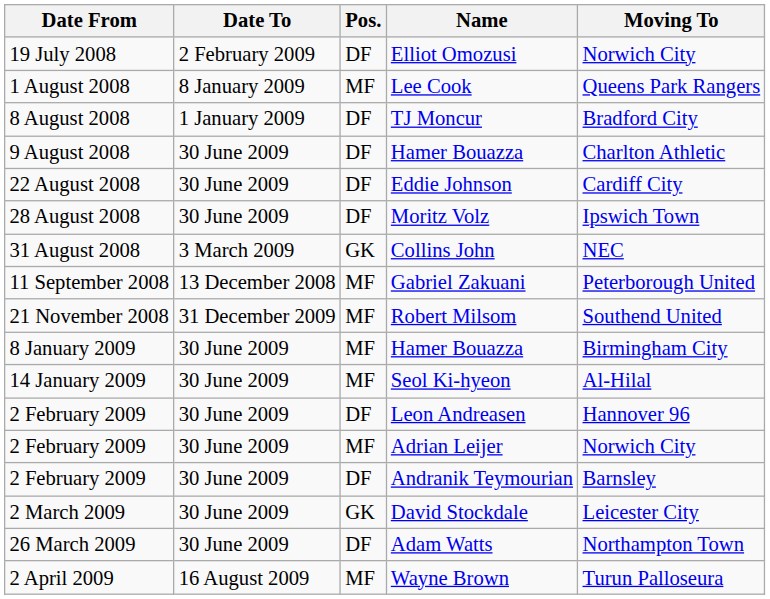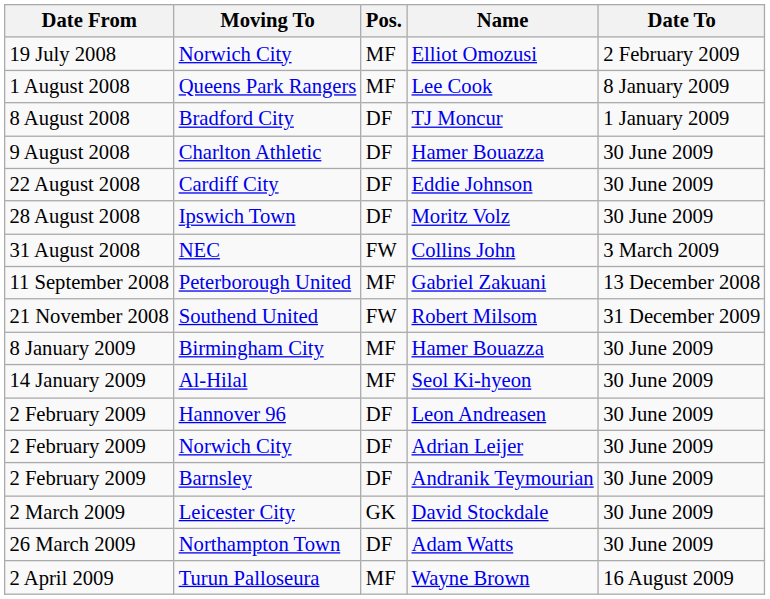 <table class="wikitable">
 <tr>
 <th>Date From</th>
-<th>Date To</th>
+<th>Moving To</th>
 <th>Pos.</th>
 <th>Name</th>
-<th>Moving To</th>
+<th>Date To</th>
 </tr>
 <tr>
 <td>19 July 2008</td>
+<td> <a href='#'>Norwich City</a></td>
+<td>MF</td>
+<td> <a href='#'>Elliot Omozusi</a></td>
 <td>2 February 2009</td>
-<td>DF</td>
-<td> <a href='#'>Elliot Omozusi</a></td>
-<td> <a href='#'>Norwich City</a></td>
 </tr>
 <tr>
 <td>1 August 2008</td>
-<td>8 January 2009</td>
+<td> <a href='#'>Queens Park Rangers</a></td>
 <td>MF</td>
 <td> <a href='#'>Lee Cook</a></td>
-<td> <a href='#'>Queens Park Rangers</a></td>
+<td>8 January 2009</td>
 </tr>
 <tr>
 <td>8 August 2008</td>
-<td>1 January 2009</td>
+<td> <a href='#'>Bradford City</a></td>
 <td>DF</td>
 <td> <a href='#'>TJ Moncur</a></td>
-<td> <a href='#'>Bradford City</a></td>
+<td>1 January 2009</td>
 </tr>
 <tr>
 <td>9 August 2008</td>
-<td>30 June 2009</td>
+<td> <a href='#'>Charlton Athletic</a></td>
 <td>DF</td>
 <td> <a href='#'>Hamer Bouazza</a></td>
-<td> <a href='#'>Charlton Athletic</a></td>
+<td>30 June 2009</td>
 </tr>
 <tr>
 <td>22 August 2008</td>
-<td>30 June 2009</td>
+<td> <a href='#'>Cardiff City</a></td>
 <td>DF</td>
 <td> <a href='#'>Eddie Johnson</a></td>
-<td> <a href='#'>Cardiff City</a></td>
+<td>30 June 2009</td>
 </tr>
 <tr>
 <td>28 August 2008</td>
-<td>30 June 2009</td>
+<td> <a href='#'>Ipswich Town</a></td>
 <td>DF</td>
 <td> <a href='#'>Moritz Volz</a></td>
-<td> <a href='#'>Ipswich Town</a></td>
+<td>30 June 2009</td>
 </tr>
 <tr>
 <td>31 August 2008</td>
+<td> <a href='#'>NEC</a></td>
+<td>FW</td>
+<td> <a href='#'>Collins John</a></td>
 <td>3 March 2009</td>
-<td>GK</td>
-<td> <a href='#'>Collins John</a></td>
-<td> <a href='#'>NEC</a></td>
 </tr>
 <tr>
 <td>11 September 2008</td>
-<td>13 December 2008</td>
+<td> <a href='#'>Peterborough United</a></td>
 <td>MF</td>
 <td> <a href='#'>Gabriel Zakuani</a></td>
-<td> <a href='#'>Peterborough United</a></td>
+<td>13 December 2008</td>
 </tr>
 <tr>
 <td>21 November 2008</td>
+<td> <a href='#'>Southend United</a></td>
+<td>FW</td>
+<td> <a href='#'>Robert Milsom</a></td>
 <td>31 December 2009</td>
-<td>MF</td>
-<td> <a href='#'>Robert Milsom</a></td>
-<td> <a href='#'>Southend United</a></td>
 </tr>
 <tr>
 <td>8 January 2009</td>
-<td>30 June 2009</td>
+<td> <a href='#'>Birmingham City</a></td>
 <td>MF</td>
 <td> <a href='#'>Hamer Bouazza</a></td>
-<td> <a href='#'>Birmingham City</a></td>
+<td>30 June 2009</td>
 </tr>
 <tr>
 <td>14 January 2009</td>
-<td>30 June 2009</td>
+<td> <a href='#'>Al-Hilal</a></td>
 <td>MF</td>
 <td> <a href='#'>Seol Ki-hyeon</a></td>
-<td> <a href='#'>Al-Hilal</a></td>
+<td>30 June 2009</td>
 </tr>
 <tr>
 <td>2 February 2009</td>
-<td>30 June 2009</td>
+<td> <a href='#'>Hannover 96</a></td>
 <td>DF</td>
 <td> <a href='#'>Leon Andreasen</a></td>
-<td> <a href='#'>Hannover 96</a></td>
+<td>30 June 2009</td>
 </tr>
 <tr>
 <td>2 February 2009</td>
+<td> <a href='#'>Norwich City</a></td>
+<td>DF</td>
+<td> <a href='#'>Adrian Leijer</a></td>
 <td>30 June 2009</td>
-<td>MF</td>
-<td> <a href='#'>Adrian Leijer</a></td>
-<td> <a href='#'>Norwich City</a></td>
 </tr>
 <tr>
 <td>2 February 2009</td>
-<td>30 June 2009</td>
+<td> <a href='#'>Barnsley</a></td>
 <td>DF</td>
 <td> <a href='#'>Andranik Teymourian</a></td>
-<td> <a href='#'>Barnsley</a></td>
+<td>30 June 2009</td>
 </tr>
 <tr>
 <td>2 March 2009</td>
-<td>30 June 2009</td>
+<td> <a href='#'>Leicester City</a></td>
 <td>GK</td>
 <td> <a href='#'>David Stockdale</a></td>
-<td> <a href='#'>Leicester City</a></td>
+<td>30 June 2009</td>
 </tr>
 <tr>
 <td>26 March 2009</td>
-<td>30 June 2009</td>
+<td> <a href='#'>Northampton Town</a></td>
 <td>DF</td>
 <td> <a href='#'>Adam Watts</a></td>
-<td> <a href='#'>Northampton Town</a></td>
+<td>30 June 2009</td>
 </tr>
 <tr>
 <td>2 April 2009</td>
-<td>16 August 2009</td>
+<td> <a href='#'>Turun Palloseura</a></td>
 <td>MF</td>
 <td> <a href='#'>Wayne Brown</a></td>
-<td> <a href='#'>Turun Palloseura</a></td>
+<td>16 August 2009</td>
 </tr>
 </table>
